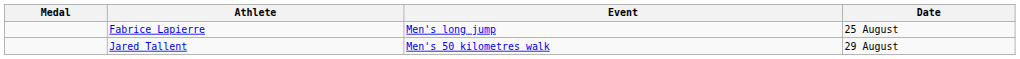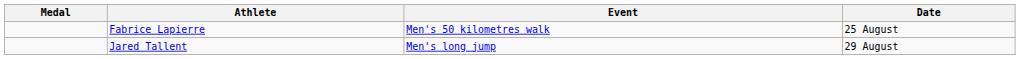 <table class="wikitable" style="font-size:90%" width=60%>
 <tr>
 <th>Medal</th>
 <th>Athlete</th>
 <th>Event</th>
 <th>Date</th>
 </tr>
 <tr>
 <td></td>
 <td><a href='#'>Fabrice Lapierre</a></td>
-<td><a href='#'>Men's long jump</a></td>
+<td><a href='#'>Men's 50 kilometres walk</a></td>
 <td>25 August</td>
 </tr>
 <tr>
 <td></td>
 <td><a href='#'>Jared Tallent</a></td>
-<td><a href='#'>Men's 50 kilometres walk</a></td>
+<td><a href='#'>Men's long jump</a></td>
 <td>29 August</td>
 </tr>
 </table>
